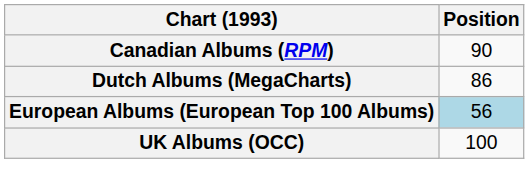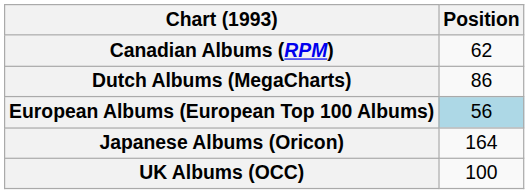 <table class="wikitable sortable plainrowheaders" style="text-align:center;">
 <tr>
 <th scope="col">Chart (1993)</th>
 <th scope="col">Position</th>
 </tr>
 <tr>
 <th scope="row">Canadian Albums (<em><a href='#'>RPM</a></em>)</th>
-<td>90</td>
+<td>62</td>
 </tr>
 <tr>
 <th scope="row">Dutch Albums (MegaCharts)</th>
 <td>86</td>
 </tr>
 <tr>
 <th scope="row">European Albums (European Top 100 Albums)</th>
 <td style="background: lightblue;">56</td>
 </tr>
 <tr>
+<th scope="row">Japanese Albums (Oricon)</th>
+<td>164</td>
+</tr>
+<tr>
 <th scope="row">UK Albums (OCC)</th>
 <td>100</td>
 </tr>
 </table>
